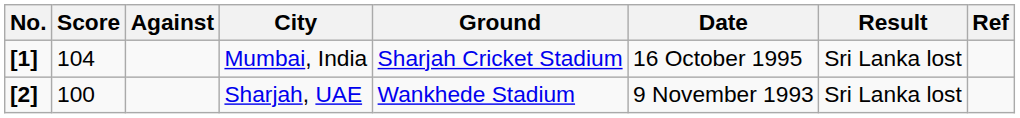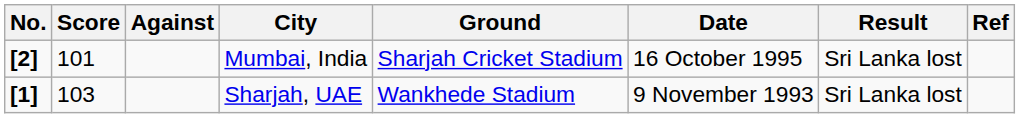 <table class=wikitable>
 <tr>
 <th>No.</th>
 <th>Score</th>
 <th>Against</th>
 <th>City</th>
 <th>Ground</th>
 <th>Date</th>
 <th>Result</th>
 <th>Ref</th>
 </tr>
 <tr>
-<td><strong>[1]</strong></td>
-<td>104</td>
+<td><strong>[2]</strong></td>
+<td>101</td>
 <td></td>
 <td><a href='#'>Mumbai</a>, India</td>
 <td><a href='#'>Sharjah Cricket Stadium</a></td>
 <td>16 October 1995</td>
 <td>Sri Lanka lost</td>
 <td></td>
 </tr>
 <tr>
-<td><strong>[2]</strong></td>
-<td>100</td>
+<td><strong>[1]</strong></td>
+<td>103</td>
 <td></td>
 <td><a href='#'>Sharjah</a>, <a href='#'>UAE</a></td>
 <td><a href='#'>Wankhede Stadium</a></td>
 <td>9 November 1993</td>
 <td>Sri Lanka lost</td>
 <td></td>
 </tr>
 </table>
